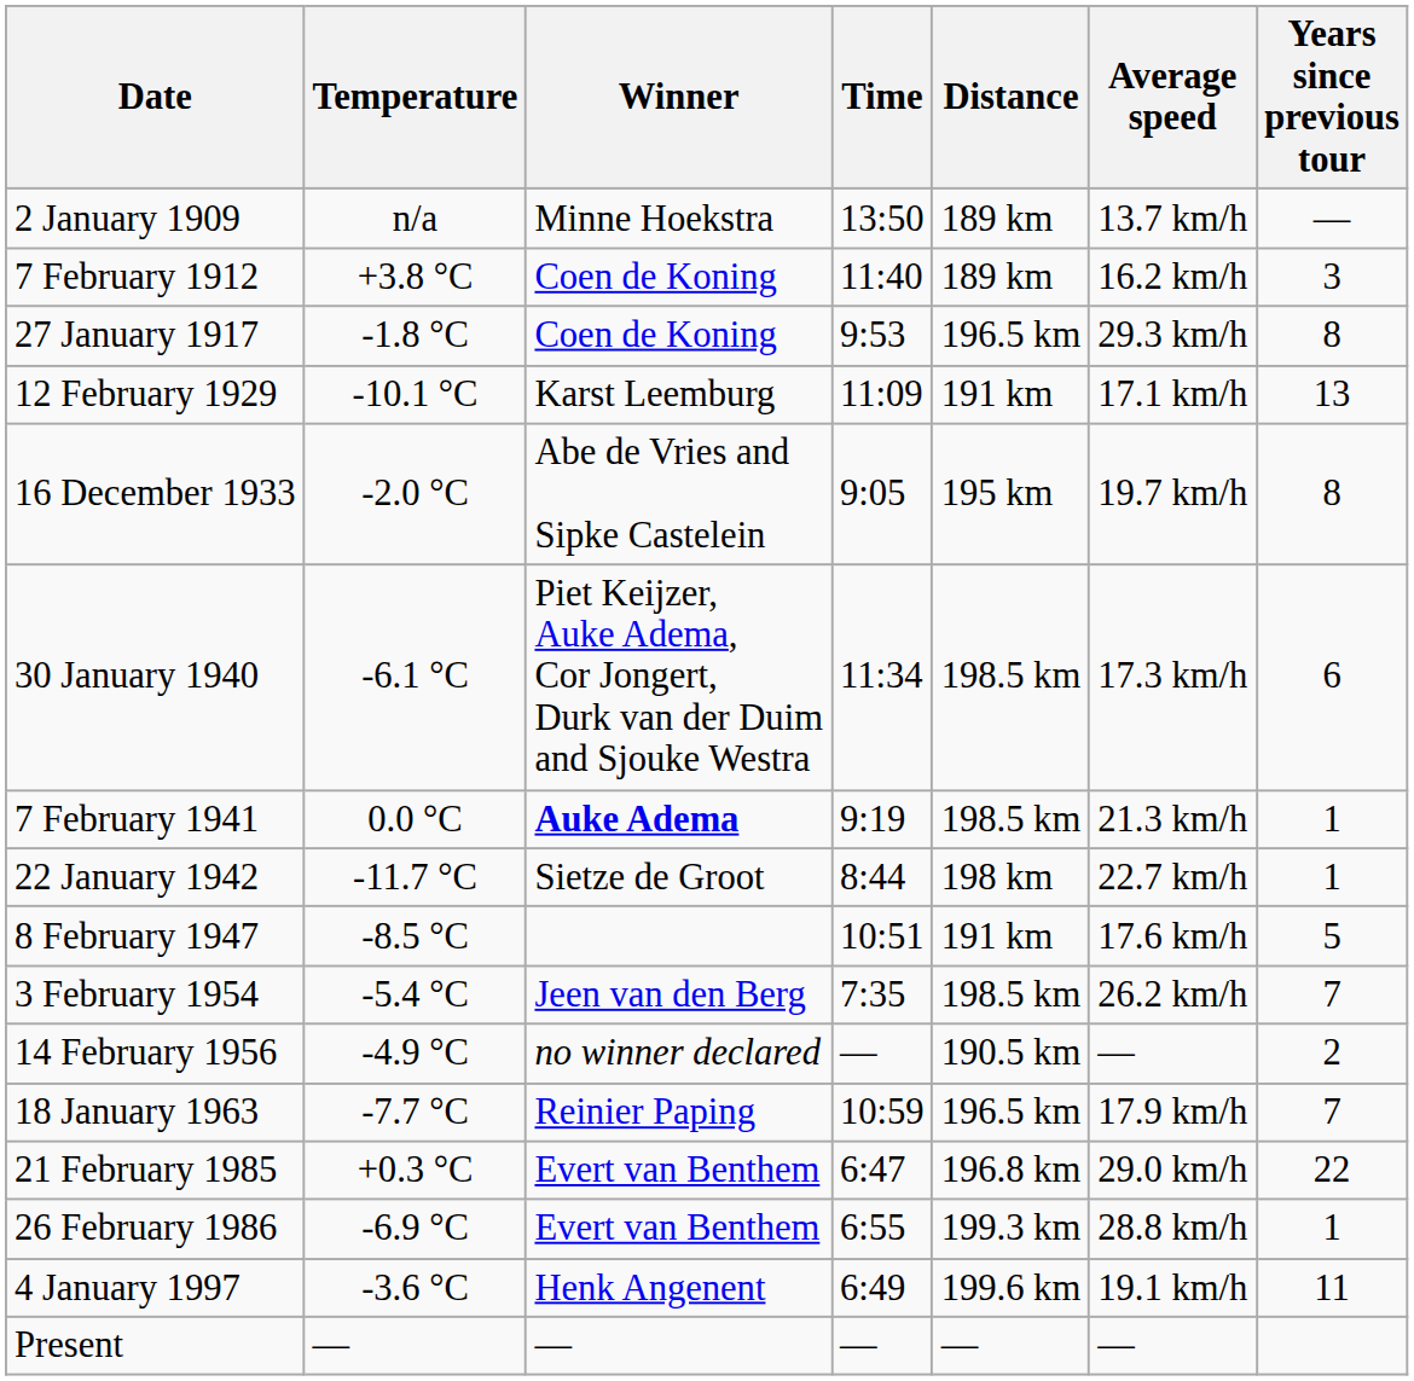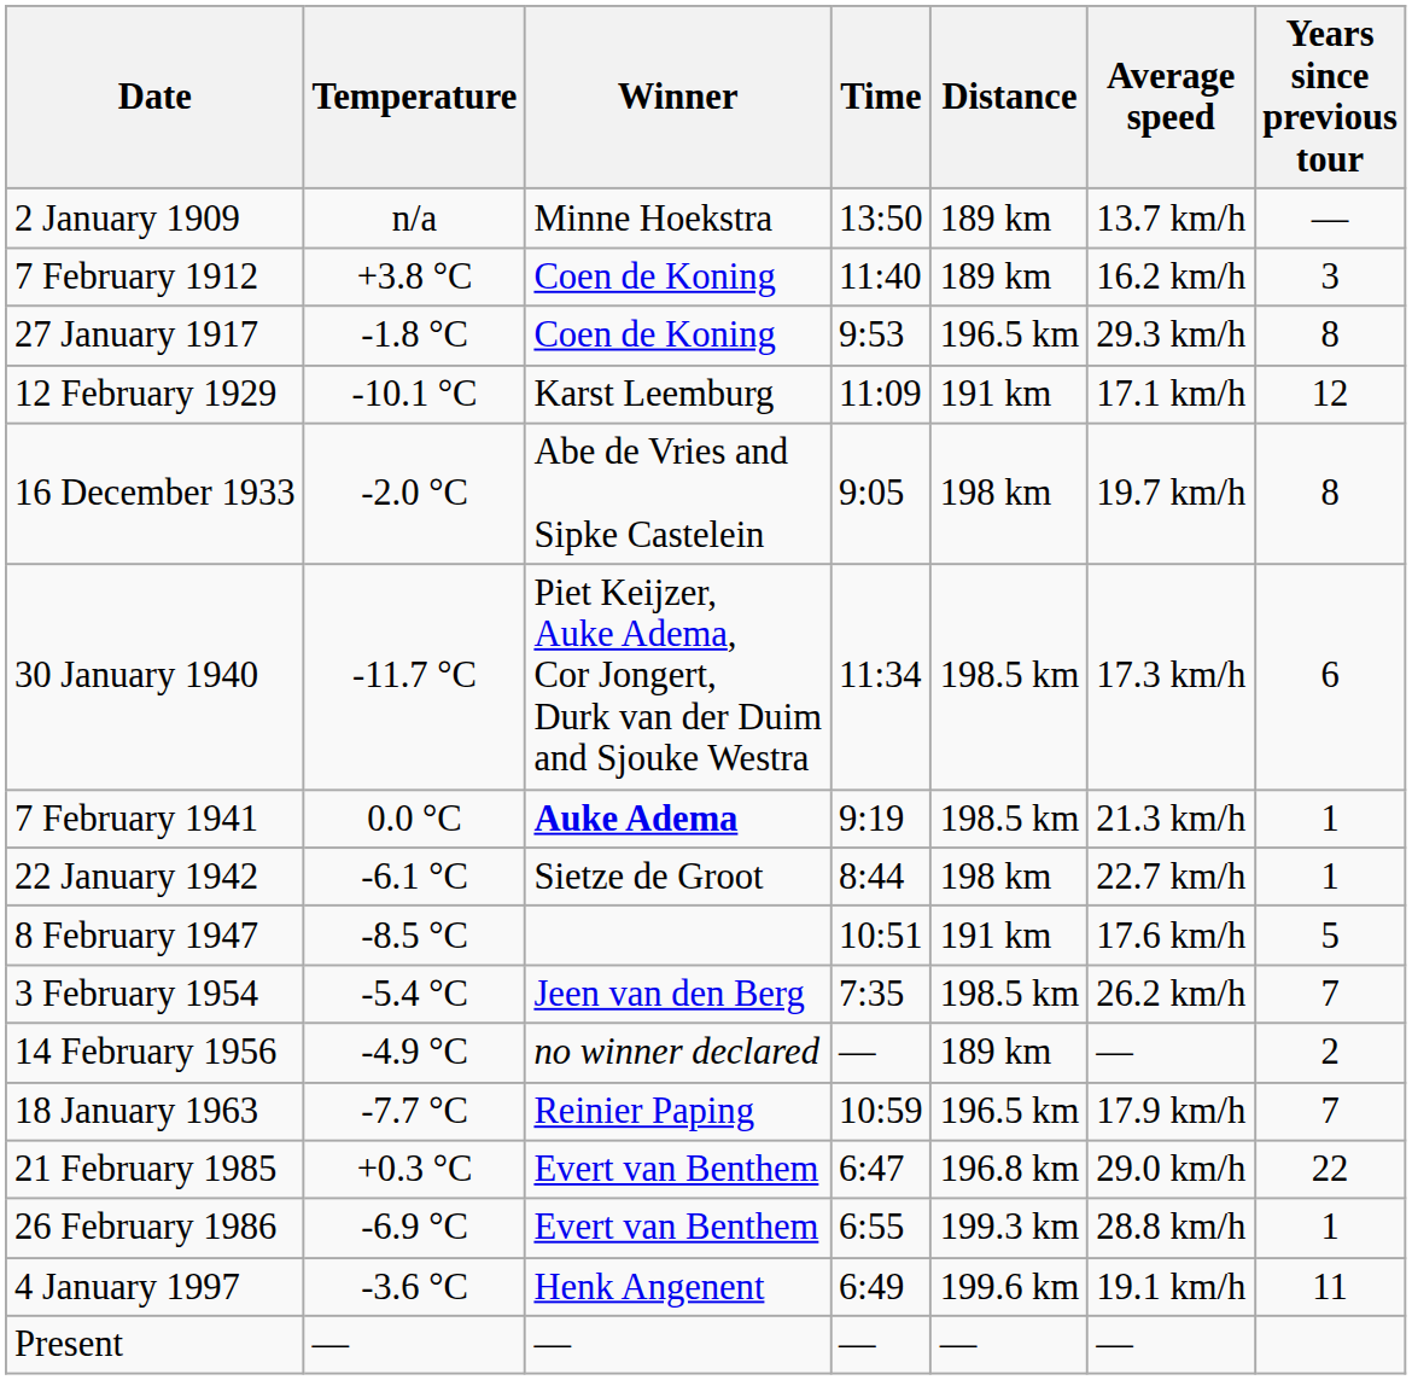 <table class="wikitable">
 <tr>
 <th>Date</th>
 <th>Temperature</th>
 <th>Winner</th>
 <th>Time</th>
 <th>Distance</th>
 <th>Average<br>speed</th>
 <th>Years<br>since<br>previous<br>tour</th>
 </tr>
 <tr>
 <td>2 January 1909</td>
 <td align="center">n/a</td>
 <td>Minne Hoekstra</td>
 <td>13:50</td>
 <td>189 km</td>
 <td>13.7 km/h</td>
 <td align="center">—</td>
 </tr>
 <tr>
 <td>7 February 1912</td>
 <td align="center">+3.8 °C</td>
 <td><a href='#'>Coen de Koning</a></td>
 <td>11:40</td>
 <td>189 km</td>
 <td>16.2 km/h</td>
 <td align="center">3</td>
 </tr>
 <tr>
 <td>27 January 1917</td>
 <td align="center">-1.8 °C</td>
 <td><a href='#'>Coen de Koning</a></td>
 <td>9:53</td>
 <td>196.5 km</td>
 <td>29.3 km/h</td>
 <td align="center">8</td>
 </tr>
 <tr>
 <td>12 February 1929</td>
 <td align="center">-10.1 °C</td>
 <td>Karst Leemburg</td>
 <td>11:09</td>
 <td>191 km</td>
 <td>17.1 km/h</td>
-<td align="center">13</td>
+<td align="center">12</td>
 </tr>
 <tr>
 <td>16 December 1933</td>
 <td align="center">-2.0 °C</td>
 <td>Abe de Vries and<br><br>Sipke Castelein</td>
 <td>9:05</td>
-<td>195 km</td>
+<td>198 km</td>
 <td>19.7 km/h</td>
 <td align="center">8</td>
 </tr>
 <tr>
 <td>30 January 1940</td>
-<td align="center">-6.1 °C</td>
+<td align="center">-11.7 °C</td>
 <td>Piet Keijzer,<br><a href='#'>Auke Adema</a>,<br>Cor Jongert,<br>Durk van der Duim<br> and Sjouke Westra</td>
 <td>11:34</td>
 <td>198.5 km</td>
 <td>17.3 km/h</td>
 <td align="center">6</td>
 </tr>
 <tr>
 <td>7 February 1941</td>
 <td align="center">0.0 °C</td>
 <td><strong><a href='#'>Auke Adema</a></strong></td>
 <td>9:19</td>
 <td>198.5 km</td>
 <td>21.3 km/h</td>
 <td align="center">1</td>
 </tr>
 <tr>
 <td>22 January 1942</td>
-<td align="center">-11.7 °C</td>
+<td align="center">-6.1 °C</td>
 <td>Sietze de Groot</td>
 <td>8:44</td>
 <td>198 km</td>
 <td>22.7 km/h</td>
 <td align="center">1</td>
 </tr>
 <tr>
 <td>8 February 1947</td>
 <td align="center">-8.5 °C</td>
 <td></td>
 <td>10:51</td>
 <td>191 km</td>
 <td>17.6 km/h</td>
 <td align="center">5</td>
 </tr>
 <tr>
 <td>3 February 1954</td>
 <td align="center">-5.4 °C</td>
 <td><a href='#'>Jeen van den Berg</a></td>
 <td>7:35</td>
 <td>198.5 km</td>
 <td>26.2 km/h</td>
 <td align="center">7</td>
 </tr>
 <tr>
 <td>14 February 1956</td>
 <td align="center">-4.9 °C</td>
 <td><em>no winner declared</em></td>
 <td>—</td>
-<td>190.5 km</td>
+<td>189 km</td>
 <td>—</td>
 <td align="center">2</td>
 </tr>
 <tr>
 <td>18 January 1963</td>
 <td align="center">-7.7 °C</td>
 <td><a href='#'>Reinier Paping</a></td>
 <td>10:59</td>
 <td>196.5 km</td>
 <td>17.9 km/h</td>
 <td align="center">7</td>
 </tr>
 <tr>
 <td>21 February 1985</td>
 <td align="center">+0.3 °C</td>
 <td><a href='#'>Evert van Benthem</a></td>
 <td>6:47</td>
 <td>196.8 km</td>
 <td>29.0 km/h</td>
 <td align="center">22</td>
 </tr>
 <tr>
 <td>26 February 1986</td>
 <td align="center">-6.9 °C</td>
 <td><a href='#'>Evert van Benthem</a></td>
 <td>6:55</td>
 <td>199.3 km</td>
 <td>28.8 km/h</td>
 <td align="center">1</td>
 </tr>
 <tr>
 <td>4 January 1997</td>
 <td align="center">-3.6 °C</td>
 <td><a href='#'>Henk Angenent</a></td>
 <td>6:49</td>
 <td>199.6 km</td>
 <td>19.1 km/h</td>
 <td align="center">11</td>
 </tr>
 <tr>
 <td>Present</td>
 <td>—</td>
 <td>—</td>
 <td>—</td>
 <td>—</td>
 <td>—</td>
 <td align="center"></td>
 </tr>
 </table>
